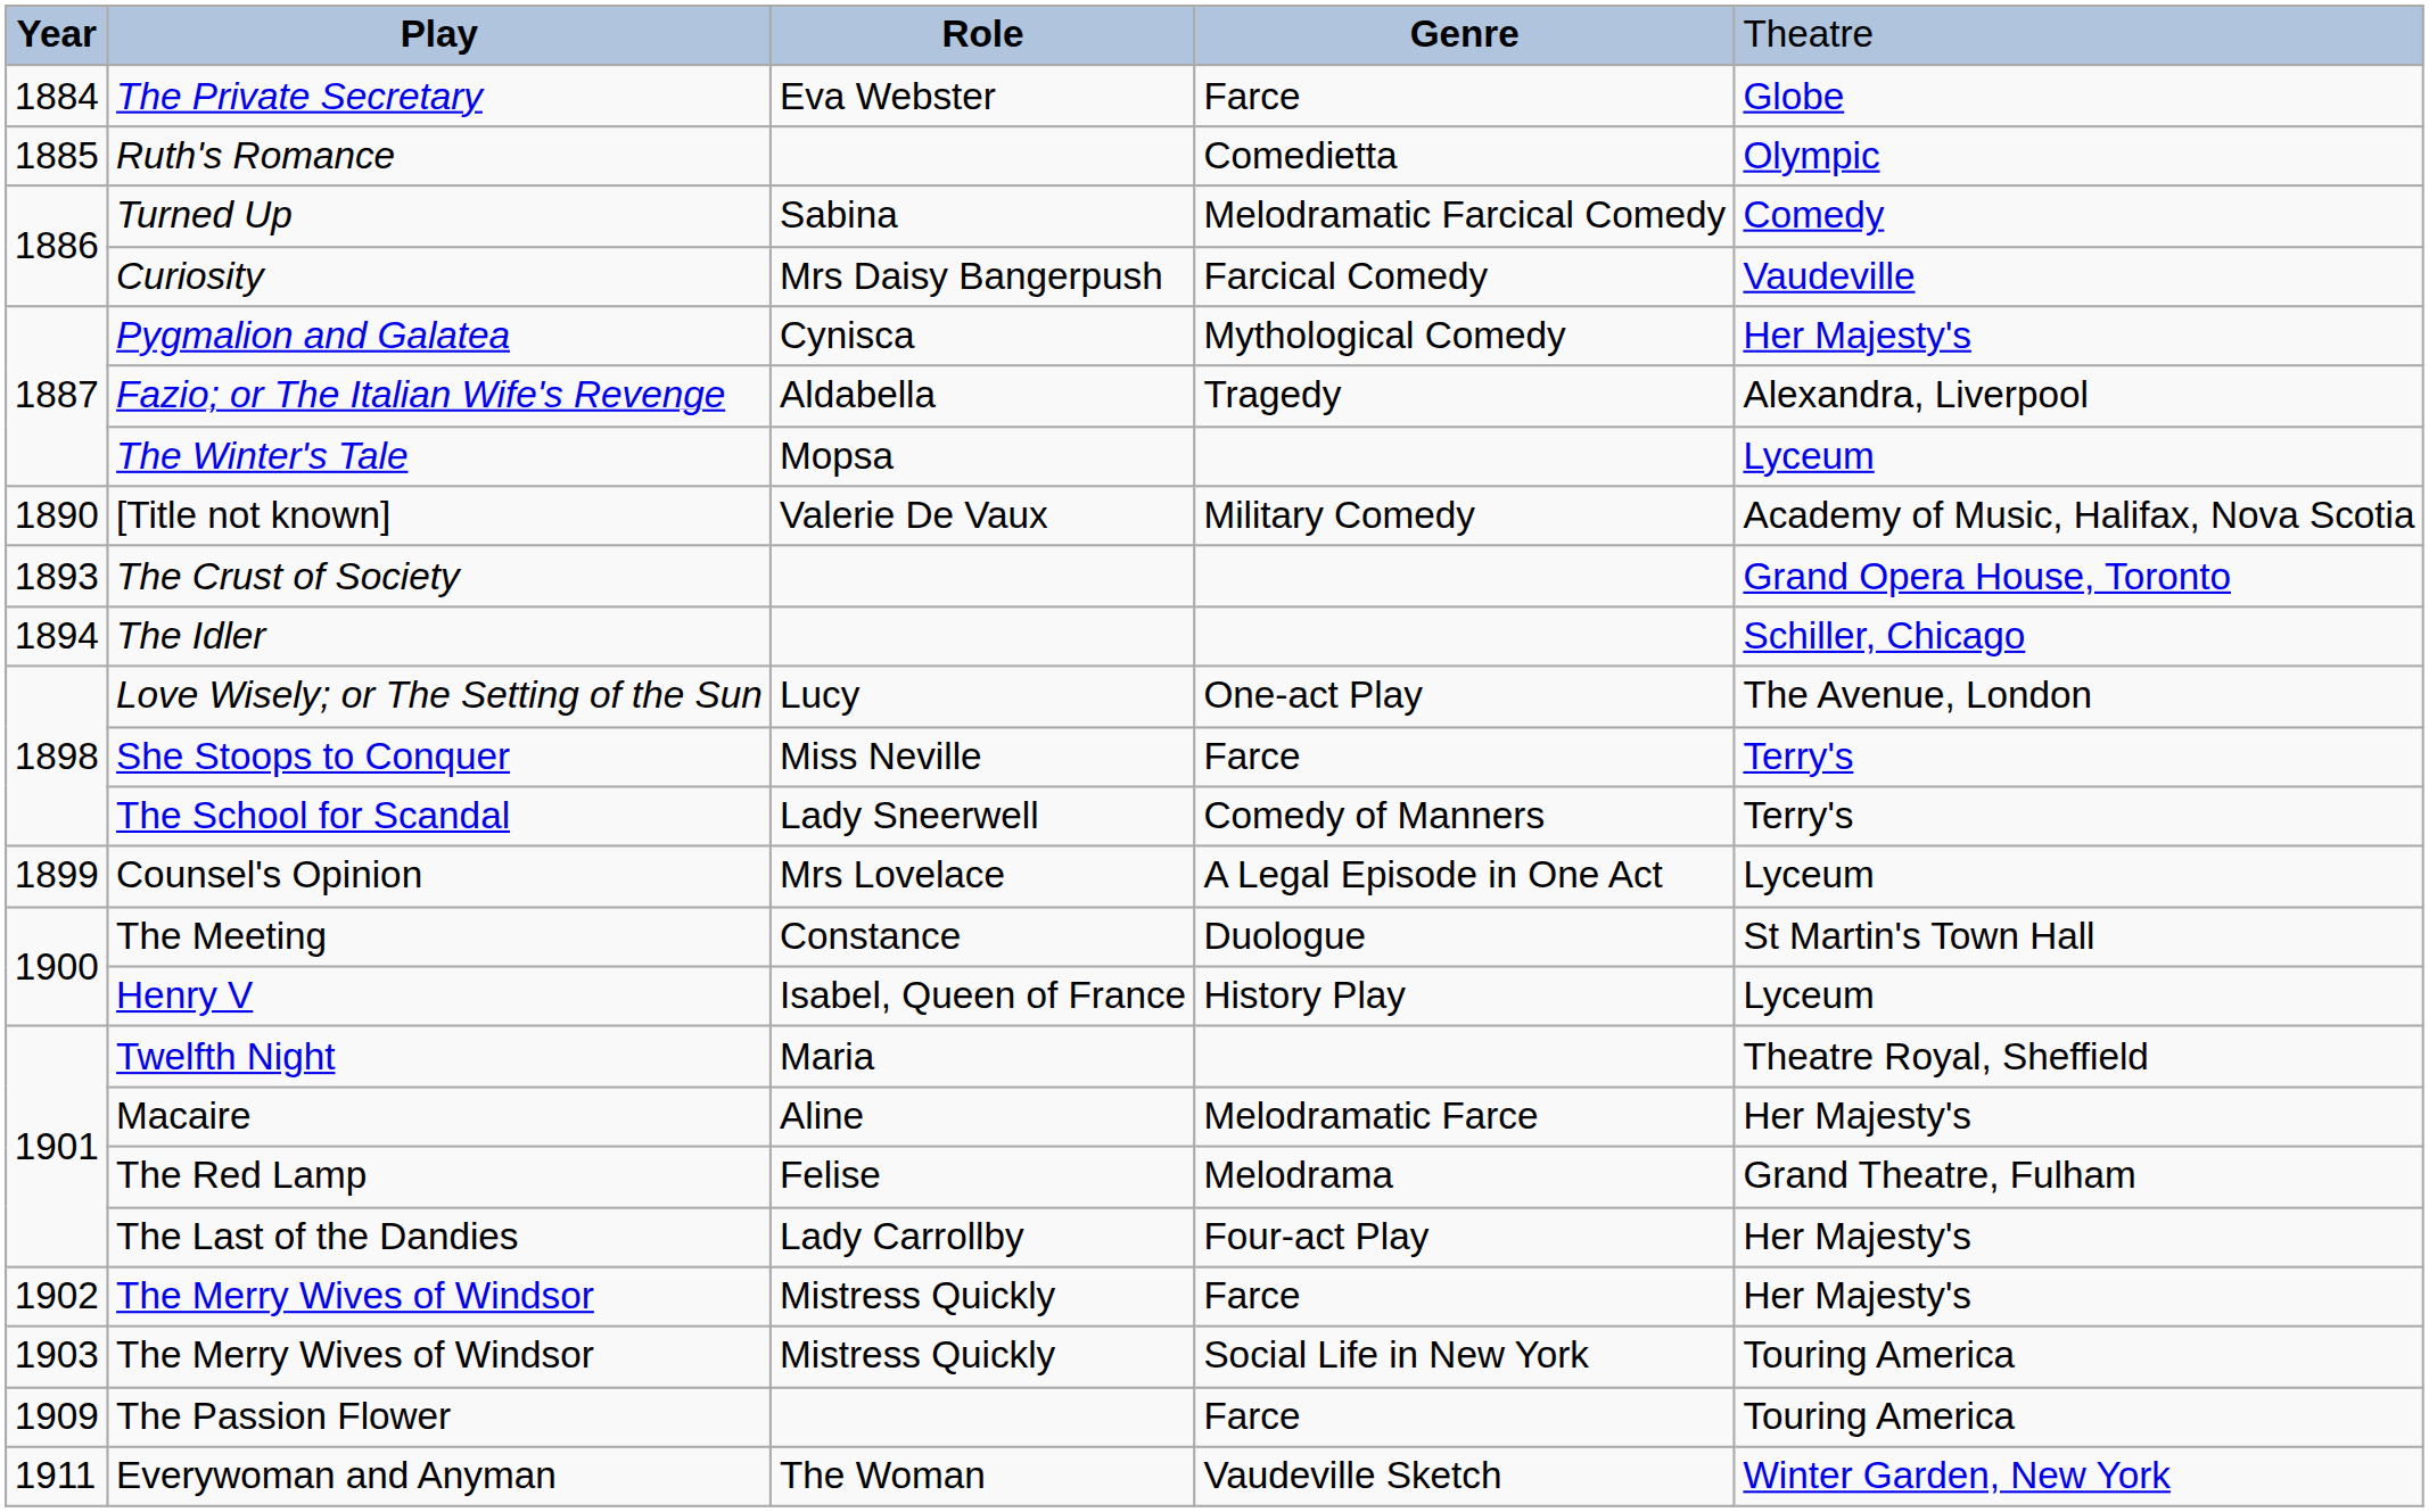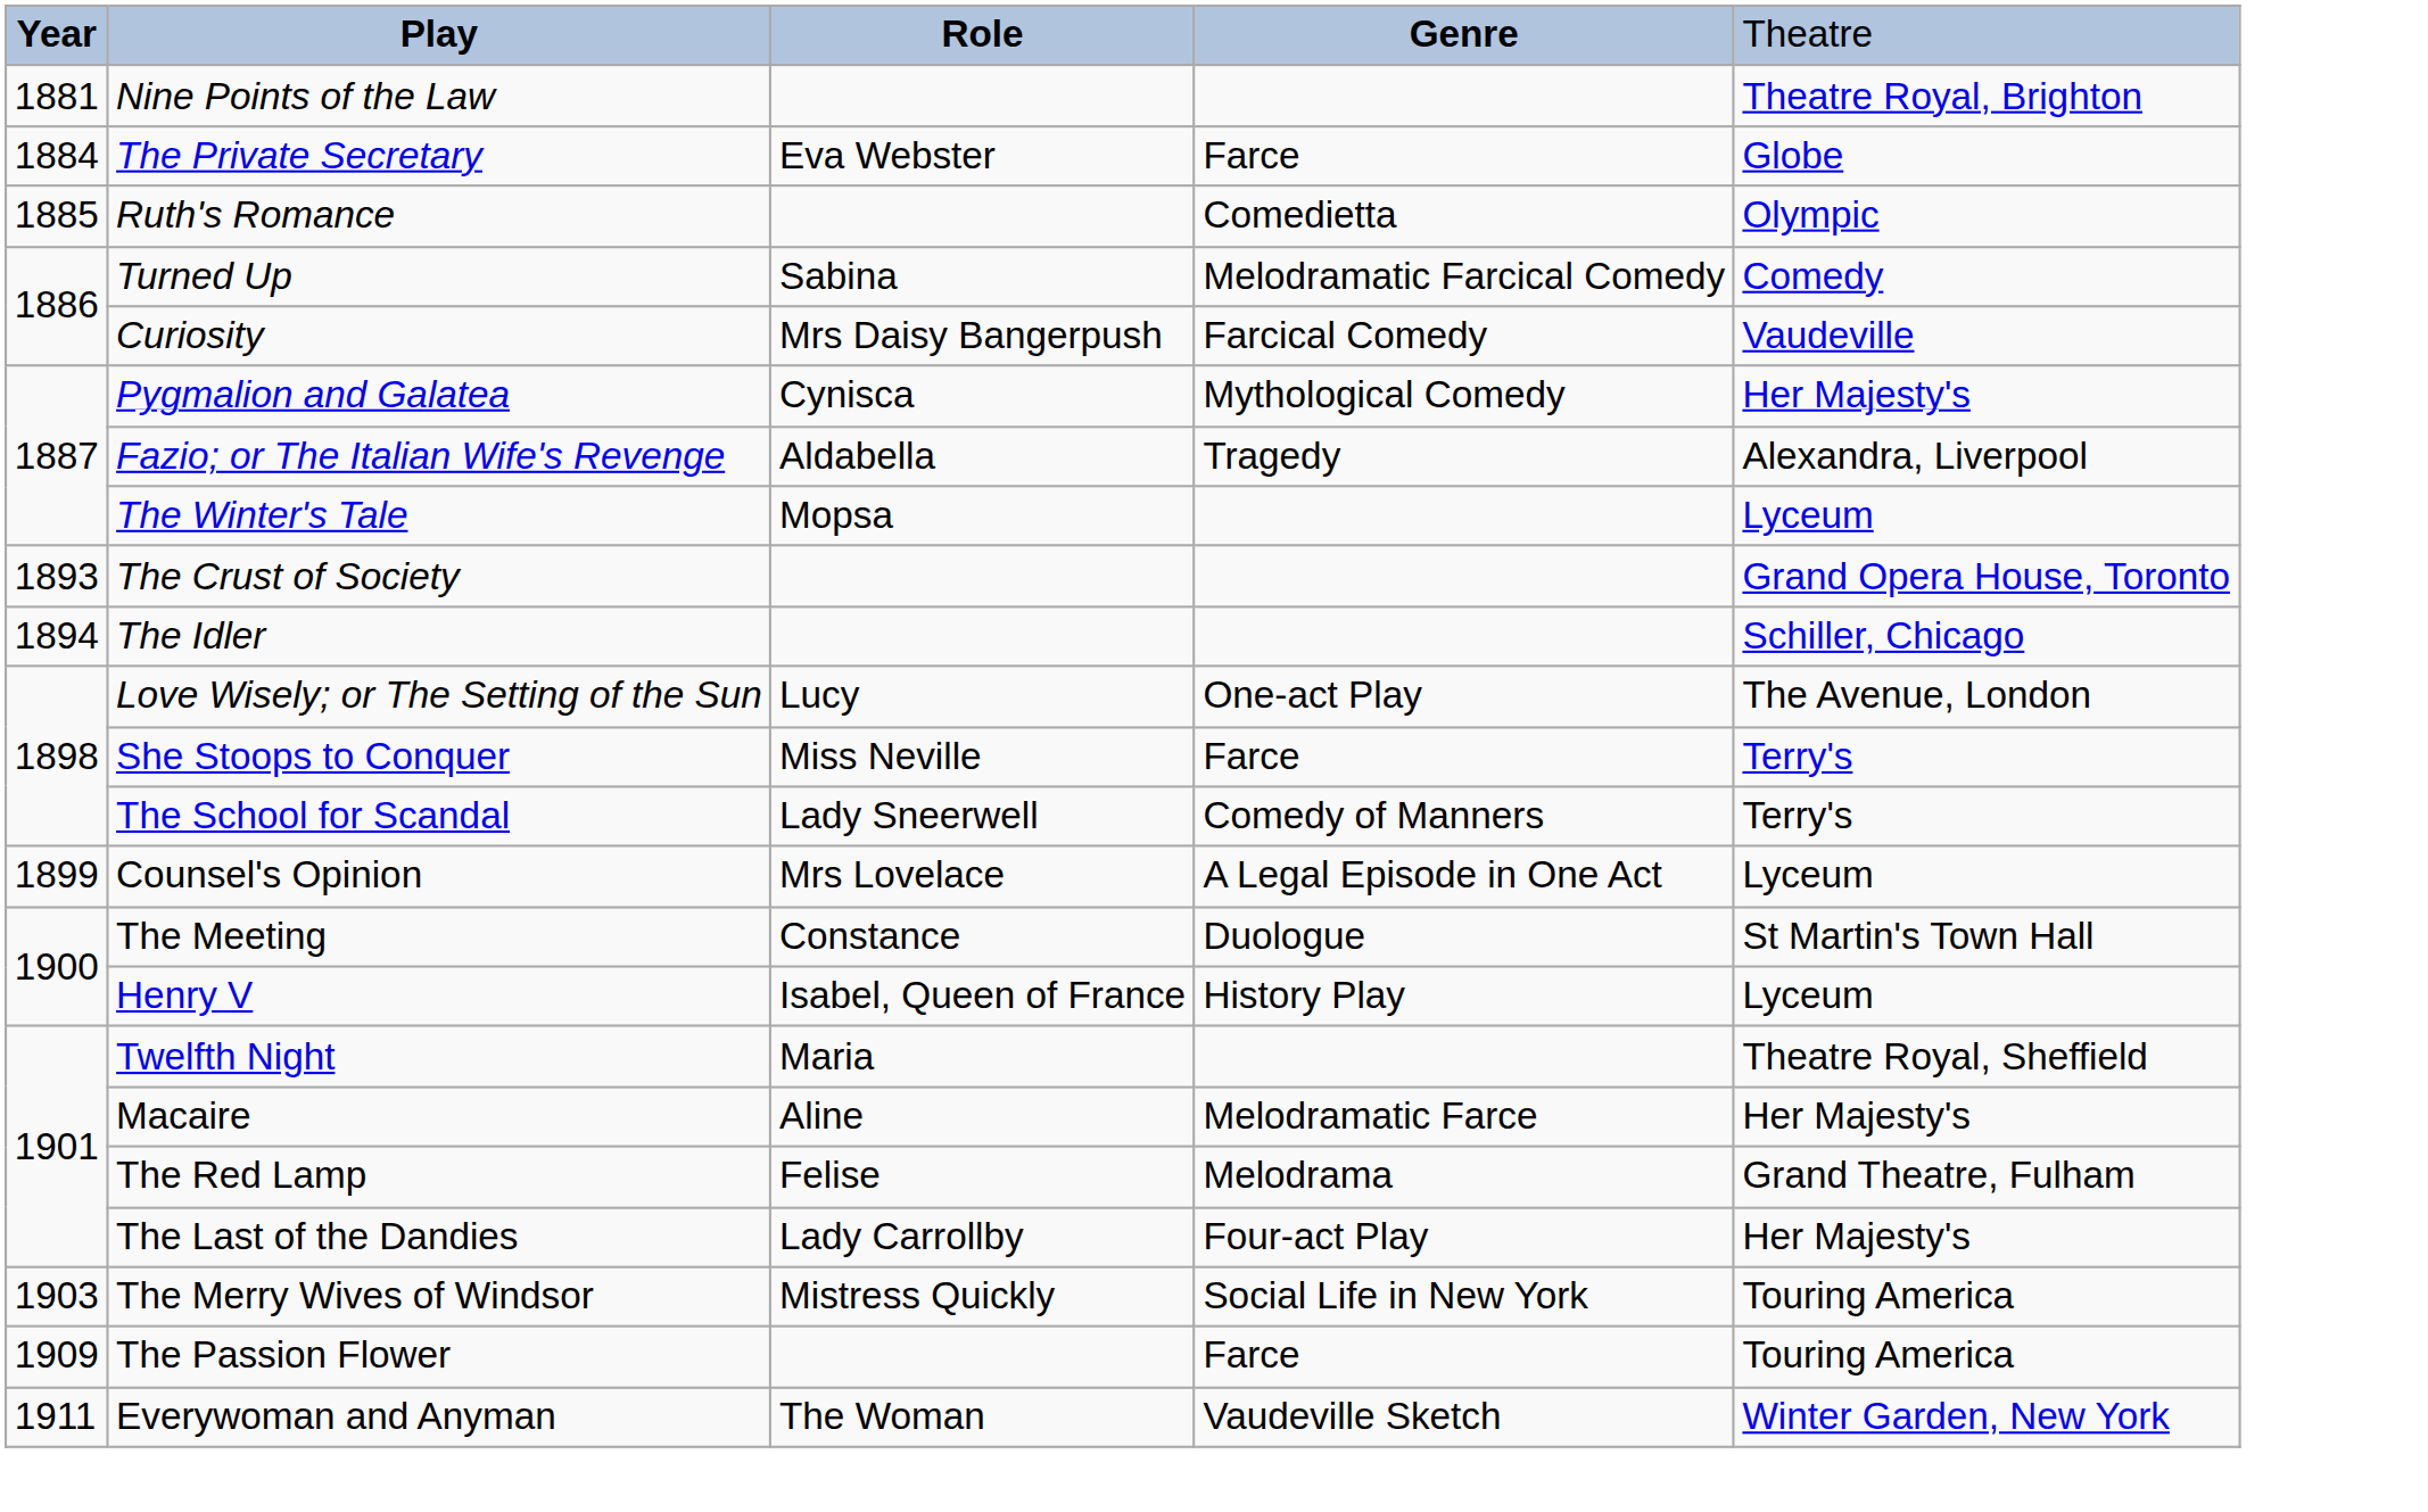 <table class="wikitable">
 <tr>
 <th style="background:#B0C4DE;">Year</th>
 <th style="background:#B0C4DE;">Play</th>
 <th style="background:#B0C4DE;">Role</th>
 <th style="background:#B0C4DE;">Genre</th>
 <td style="background:#B0C4DE;">Theatre</td>
+</tr>
+<tr>
+<td>1881</td>
+<td><em>Nine Points of the Law</em></td>
+<td></td>
+<td></td>
+<td><a href='#'>Theatre Royal, Brighton</a></td>
 </tr>
 <tr>
 <td>1884</td>
 <td><em><a href='#'>The Private Secretary</a></em></td>
 <td>Eva Webster</td>
 <td>Farce</td>
 <td><a href='#'>Globe</a></td>
 </tr>
 <tr>
 <td>1885</td>
 <td><em>Ruth's Romance</em></td>
 <td></td>
 <td>Comedietta</td>
 <td><a href='#'>Olympic</a></td>
 </tr>
 <tr>
 <td rowspan=2>1886</td>
 <td><em>Turned Up</em></td>
 <td>Sabina</td>
 <td>Melodramatic Farcical Comedy</td>
 <td><a href='#'>Comedy</a></td>
 </tr>
 <tr>
 <td><em>Curiosity</em></td>
 <td>Mrs Daisy Bangerpush</td>
 <td>Farcical Comedy</td>
 <td><a href='#'>Vaudeville</a></td>
 </tr>
 <tr>
 <td rowspan=3>1887</td>
 <td><em><a href='#'>Pygmalion and Galatea</a></em></td>
 <td>Cynisca</td>
 <td>Mythological Comedy</td>
 <td><a href='#'>Her Majesty's</a></td>
 </tr>
 <tr>
 <td><em><a href='#'>Fazio; or The Italian Wife's Revenge</a></em></td>
 <td>Aldabella</td>
 <td>Tragedy</td>
 <td>Alexandra, Liverpool</td>
 </tr>
 <tr>
 <td><em><a href='#'>The Winter's Tale</a></em></td>
 <td>Mopsa</td>
 <td></td>
 <td><a href='#'>Lyceum</a></td>
-</tr>
-<tr>
-<td>1890</td>
-<td>[Title not known]</td>
-<td>Valerie De Vaux</td>
-<td>Military Comedy</td>
-<td>Academy of Music, Halifax, Nova Scotia</td>
 </tr>
 <tr>
 <td>1893</td>
 <td><em>The Crust of Society</em></td>
 <td></td>
 <td></td>
 <td><a href='#'>Grand Opera House, Toronto</a></td>
 </tr>
 <tr>
 <td>1894</td>
 <td><em>The Idler</em></td>
 <td></td>
 <td></td>
 <td><a href='#'>Schiller, Chicago</a></td>
 </tr>
 <tr>
 <td rowspan=3>1898</td>
 <td><em>Love Wisely; or The Setting of the Sun</td>
 <td>Lucy</td>
 <td>One-act Play</td>
 <td>The Avenue, London</td>
 </tr>
 <tr>
 <td></em><a href='#'>She Stoops to Conquer</a><em></td>
 <td>Miss Neville</td>
 <td>Farce</td>
 <td><a href='#'>Terry's</a></td>
 </tr>
 <tr>
 <td></em><a href='#'>The School for Scandal</a><em></td>
 <td>Lady Sneerwell</td>
 <td>Comedy of Manners</td>
 <td>Terry's</td>
 </tr>
 <tr>
 <td>1899</td>
 <td></em>Counsel's Opinion<em></td>
 <td>Mrs Lovelace</td>
 <td>A Legal Episode in One Act</td>
 <td>Lyceum</td>
 </tr>
 <tr>
 <td rowspan=2>1900</td>
 <td></em>The Meeting<em></td>
 <td>Constance</td>
 <td>Duologue</td>
 <td>St Martin's Town Hall</td>
 </tr>
 <tr>
 <td></em><a href='#'>Henry V</a><em></td>
 <td>Isabel, Queen of France</td>
 <td>History Play</td>
 <td>Lyceum</td>
 </tr>
 <tr>
 <td rowspan=4>1901</td>
 <td></em><a href='#'>Twelfth Night</a><em></td>
 <td>Maria</td>
 <td></td>
 <td>Theatre Royal, Sheffield</td>
 </tr>
 <tr>
 <td></em>Macaire<em></td>
 <td>Aline</td>
 <td>Melodramatic Farce</td>
 <td>Her Majesty's</td>
 </tr>
 <tr>
 <td></em>The Red Lamp<em></td>
 <td>Felise</td>
 <td>Melodrama</td>
 <td>Grand Theatre, Fulham</td>
 </tr>
 <tr>
 <td></em>The Last of the Dandies<em></td>
 <td>Lady Carrollby</td>
 <td>Four-act Play</td>
 <td>Her Majesty's</td>
 </tr>
 <tr>
-<td>1902</td>
-<td></em><a href='#'>The Merry Wives of Windsor</a><em></td>
-<td>Mistress Quickly</td>
-<td>Farce</td>
-<td>Her Majesty's</td>
-</tr>
-<tr>
 <td>1903</td>
 <td></em>The Merry Wives of Windsor<em></td>
 <td>Mistress Quickly</td>
 <td>Social Life in New York</td>
 <td>Touring America</td>
 </tr>
 <tr>
 <td>1909</td>
 <td></em>The Passion Flower<em></td>
 <td></td>
 <td>Farce</td>
 <td>Touring America</td>
 </tr>
 <tr>
 <td>1911</td>
 <td></em>Everywoman and Anyman<em></td>
 <td>The Woman</td>
 <td>Vaudeville Sketch</td>
 <td><a href='#'>Winter Garden, New York</a></td>
 </tr>
 </table>
